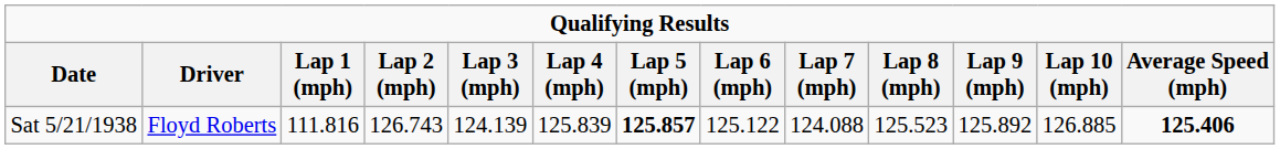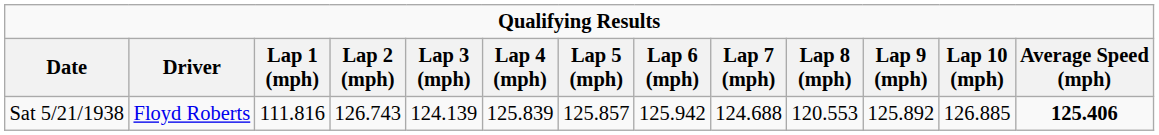 <table class="wikitable" style="font-size: 95%;">
 <tr align="center">
 <td colspan=13><strong>Qualifying Results</strong></td>
 </tr>
 <tr align="center">
 <th>Date</th>
 <th>Driver</th>
 <th>Lap 1<br>(mph)</th>
 <th>Lap 2<br>(mph)</th>
 <th>Lap 3<br>(mph)</th>
 <th>Lap 4<br>(mph)</th>
 <th>Lap 5<br>(mph)</th>
 <th>Lap 6<br>(mph)</th>
 <th>Lap 7<br>(mph)</th>
 <th>Lap 8<br>(mph)</th>
 <th>Lap 9<br>(mph)</th>
 <th>Lap 10<br>(mph)</th>
 <th>Average Speed<br>(mph)</th>
 </tr>
 <tr align="center">
 <td>Sat 5/21/1938</td>
 <td><a href='#'>Floyd Roberts</a></td>
 <td>111.816</td>
 <td>126.743</td>
 <td>124.139</td>
 <td>125.839</td>
-<td><strong>125.857</strong></td>
-<td>125.122</td>
-<td>124.088</td>
-<td>125.523</td>
+<td>125.857</td>
+<td>125.942</td>
+<td>124.688</td>
+<td>120.553</td>
 <td>125.892</td>
 <td>126.885</td>
 <td><strong>125.406</strong></td>
 </tr>
 </table>
